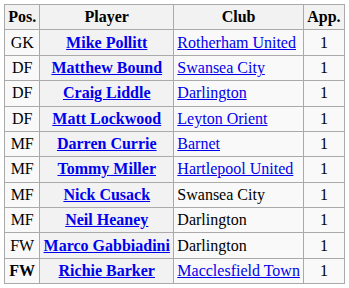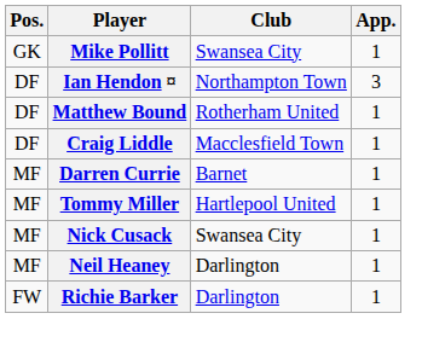 <table class="wikitable plainrowheaders" style="text-align: left">
 <tr>
 <th scope=col>Pos.</th>
 <th scope=col>Player</th>
 <th scope=col>Club</th>
 <th scope=col>App.</th>
 </tr>
 <tr>
 <td style=text-align:center>GK</td>
 <th scope=row><a href='#'>Mike Pollitt</a></th>
+<td><a href='#'>Swansea City</a></td>
+<td style=text-align:center>1</td>
+</tr>
+<tr>
+<td style=text-align:center>DF</td>
+<th scope=row><a href='#'>Ian Hendon</a> ¤</th>
+<td><a href='#'>Northampton Town</a></td>
+<td style=text-align:center>3</td>
+</tr>
+<tr>
+<td style=text-align:center>DF</td>
+<th scope=row><a href='#'>Matthew Bound</a></th>
 <td><a href='#'>Rotherham United</a></td>
 <td style=text-align:center>1</td>
 </tr>
 <tr>
 <td style=text-align:center>DF</td>
-<th scope=row><a href='#'>Matthew Bound</a></th>
-<td><a href='#'>Swansea City</a></td>
-<td style=text-align:center>1</td>
-</tr>
-<tr>
-<td style=text-align:center>DF</td>
 <th scope=row><a href='#'>Craig Liddle</a></th>
-<td><a href='#'>Darlington</a></td>
-<td style=text-align:center>1</td>
-</tr>
-<tr>
-<td style=text-align:center>DF</td>
-<th scope=row><a href='#'>Matt Lockwood</a></th>
-<td><a href='#'>Leyton Orient</a></td>
+<td><a href='#'>Macclesfield Town</a></td>
 <td style=text-align:center>1</td>
 </tr>
 <tr>
 <td style=text-align:center>MF</td>
 <th scope=row><a href='#'>Darren Currie</a></th>
 <td><a href='#'>Barnet</a></td>
 <td style=text-align:center>1</td>
 </tr>
 <tr>
 <td style=text-align:center>MF</td>
 <th scope=row><a href='#'>Tommy Miller</a></th>
 <td><a href='#'>Hartlepool United</a></td>
 <td style=text-align:center>1</td>
 </tr>
 <tr>
 <td style=text-align:center>MF</td>
 <th scope=row><a href='#'>Nick Cusack</a></th>
 <td>Swansea City</td>
 <td style=text-align:center>1</td>
 </tr>
 <tr>
 <td style=text-align:center>MF</td>
 <th scope=row><a href='#'>Neil Heaney</a></th>
 <td>Darlington</td>
 <td style=text-align:center>1</td>
 </tr>
 <tr>
 <td style=text-align:center>FW</td>
-<th scope=row><a href='#'>Marco Gabbiadini</a></th>
-<td>Darlington</td>
-<td style=text-align:center>1</td>
-</tr>
-<tr>
-<td style=text-align:center><strong>FW</strong></td>
 <th scope=row><a href='#'>Richie Barker</a></th>
-<td><a href='#'>Macclesfield Town</a></td>
+<td><a href='#'>Darlington</a></td>
 <td style=text-align:center>1</td>
 </tr>
 </table>
